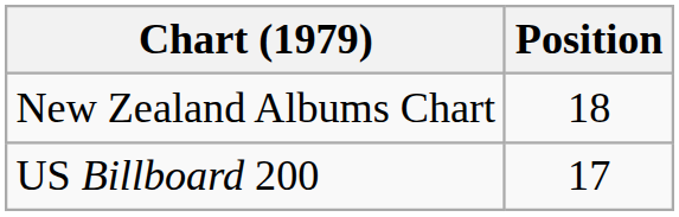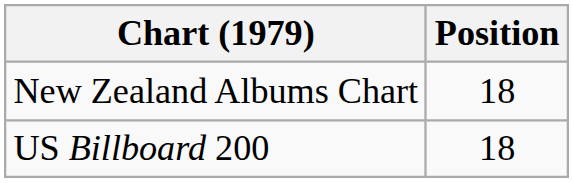 <table class="wikitable sortable" style="text-align:center;">
 <tr>
 <th>Chart (1979)</th>
 <th>Position</th>
 </tr>
 <tr>
 <td align="left">New Zealand Albums Chart</td>
 <td>18</td>
 </tr>
 <tr>
 <td align="left">US <em>Billboard</em> 200</td>
-<td>17</td>
+<td>18</td>
 </tr>
 </table>
